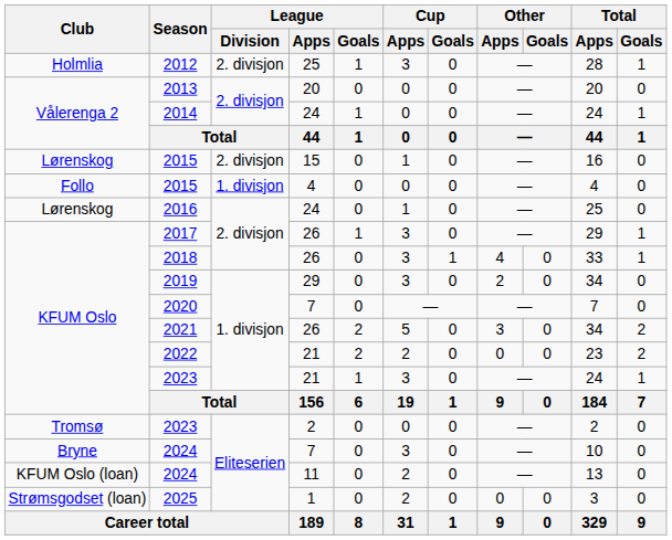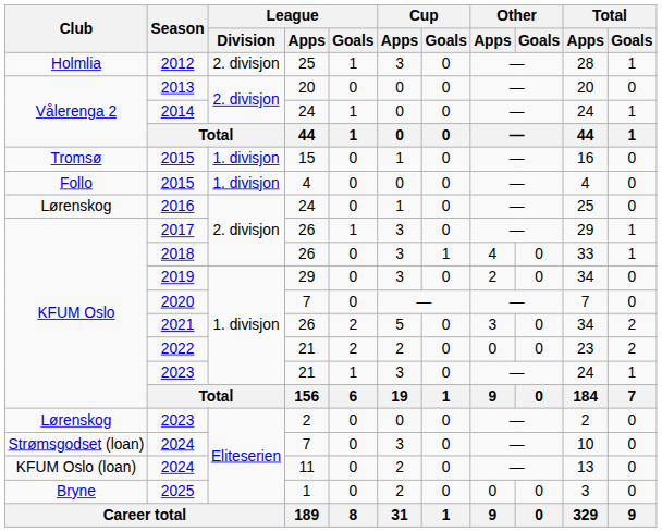 <table class="wikitable" style="text-align: center">
 <tr>
 <th rowspan="2">Club</th>
 <th rowspan="2">Season</th>
 <th colspan="3">League</th>
 <th colspan="2">Cup</th>
 <th colspan="2">Other</th>
 <th colspan="2">Total</th>
 </tr>
 <tr>
 <th>Division</th>
 <th>Apps</th>
 <th>Goals</th>
 <th>Apps</th>
 <th>Goals</th>
 <th>Apps</th>
 <th>Goals</th>
 <th>Apps</th>
 <th>Goals</th>
 </tr>
 <tr>
 <td><a href='#'>Holmlia</a></td>
 <td><a href='#'>2012</a></td>
 <td>2. divisjon</td>
 <td>25</td>
 <td>1</td>
 <td>3</td>
 <td>0</td>
 <td colspan=2>—</td>
 <td>28</td>
 <td>1</td>
 </tr>
 <tr>
 <td rowspan="3"><a href='#'>Vålerenga 2</a></td>
 <td><a href='#'>2013</a></td>
 <td rowspan="2"><a href='#'>2. divisjon</a></td>
 <td>20</td>
 <td>0</td>
 <td>0</td>
 <td>0</td>
 <td colspan=2>—</td>
 <td>20</td>
 <td>0</td>
 </tr>
 <tr>
 <td><a href='#'>2014</a></td>
 <td>24</td>
 <td>1</td>
 <td>0</td>
 <td>0</td>
 <td colspan=2>—</td>
 <td>24</td>
 <td>1</td>
 </tr>
 <tr>
 <th colspan="2">Total</th>
 <th>44</th>
 <th>1</th>
 <th>0</th>
 <th>0</th>
 <th colspan=2>—</th>
 <th>44</th>
 <th>1</th>
 </tr>
 <tr>
-<td><a href='#'>Lørenskog</a></td>
+<td><a href='#'>Tromsø</a></td>
 <td><a href='#'>2015</a></td>
-<td>2. divisjon</td>
+<td><a href='#'>1. divisjon</a></td>
 <td>15</td>
 <td>0</td>
 <td>1</td>
 <td>0</td>
 <td colspan=2>—</td>
 <td>16</td>
 <td>0</td>
 </tr>
 <tr>
 <td><a href='#'>Follo</a></td>
 <td><a href='#'>2015</a></td>
 <td><a href='#'>1. divisjon</a></td>
 <td>4</td>
 <td>0</td>
 <td>0</td>
 <td>0</td>
 <td colspan=2>—</td>
 <td>4</td>
 <td>0</td>
 </tr>
 <tr>
 <td>Lørenskog</td>
 <td><a href='#'>2016</a></td>
 <td rowspan="3">2. divisjon</td>
 <td>24</td>
 <td>0</td>
 <td>1</td>
 <td>0</td>
 <td colspan=2>—</td>
 <td>25</td>
 <td>0</td>
 </tr>
 <tr>
 <td rowspan="8"><a href='#'>KFUM Oslo</a></td>
 <td><a href='#'>2017</a></td>
 <td>26</td>
 <td>1</td>
 <td>3</td>
 <td>0</td>
 <td colspan=2>—</td>
 <td>29</td>
 <td>1</td>
 </tr>
 <tr>
 <td><a href='#'>2018</a></td>
 <td>26</td>
 <td>0</td>
 <td>3</td>
 <td>1</td>
 <td>4</td>
 <td>0</td>
 <td>33</td>
 <td>1</td>
 </tr>
 <tr>
 <td><a href='#'>2019</a></td>
 <td rowspan="5">1. divisjon</td>
 <td>29</td>
 <td>0</td>
 <td>3</td>
 <td>0</td>
 <td>2</td>
 <td>0</td>
 <td>34</td>
 <td>0</td>
 </tr>
 <tr>
 <td><a href='#'>2020</a></td>
 <td>7</td>
 <td>0</td>
 <td colspan=2>—</td>
 <td colspan=2>—</td>
 <td>7</td>
 <td>0</td>
 </tr>
 <tr>
 <td><a href='#'>2021</a></td>
 <td>26</td>
 <td>2</td>
 <td>5</td>
 <td>0</td>
 <td>3</td>
 <td>0</td>
 <td>34</td>
 <td>2</td>
 </tr>
 <tr>
 <td><a href='#'>2022</a></td>
 <td>21</td>
 <td>2</td>
 <td>2</td>
 <td>0</td>
 <td>0</td>
 <td>0</td>
 <td>23</td>
 <td>2</td>
 </tr>
 <tr>
 <td><a href='#'>2023</a></td>
 <td>21</td>
 <td>1</td>
 <td>3</td>
 <td>0</td>
 <td colspan=2>—</td>
 <td>24</td>
 <td>1</td>
 </tr>
 <tr>
 <th colspan="2">Total</th>
 <th>156</th>
 <th>6</th>
 <th>19</th>
 <th>1</th>
 <th>9</th>
 <th>0</th>
 <th>184</th>
 <th>7</th>
 </tr>
 <tr>
-<td><a href='#'>Tromsø</a></td>
+<td><a href='#'>Lørenskog</a></td>
 <td><a href='#'>2023</a></td>
 <td rowspan=4><a href='#'>Eliteserien</a></td>
 <td>2</td>
 <td>0</td>
 <td>0</td>
 <td>0</td>
 <td colspan=2>—</td>
 <td>2</td>
 <td>0</td>
 </tr>
 <tr>
-<td><a href='#'>Bryne</a></td>
+<td><a href='#'>Strømsgodset</a> (loan)</td>
 <td><a href='#'>2024</a></td>
 <td>7</td>
 <td>0</td>
 <td>3</td>
 <td>0</td>
 <td colspan=2>—</td>
 <td>10</td>
 <td>0</td>
 </tr>
 <tr>
 <td>KFUM Oslo (loan)</td>
 <td><a href='#'>2024</a></td>
 <td>11</td>
 <td>0</td>
 <td>2</td>
 <td>0</td>
 <td colspan=2>—</td>
 <td>13</td>
 <td>0</td>
 </tr>
 <tr>
-<td><a href='#'>Strømsgodset</a> (loan)</td>
+<td><a href='#'>Bryne</a></td>
 <td><a href='#'>2025</a></td>
 <td>1</td>
 <td>0</td>
 <td>2</td>
 <td>0</td>
 <td>0</td>
 <td>0</td>
 <td>3</td>
 <td>0</td>
 </tr>
 <tr>
 <th colspan=3>Career total</th>
 <th>189</th>
 <th>8</th>
 <th>31</th>
 <th>1</th>
 <th>9</th>
 <th>0</th>
 <th>329</th>
 <th>9</th>
 </tr>
 </table>
